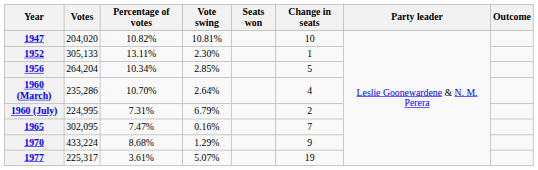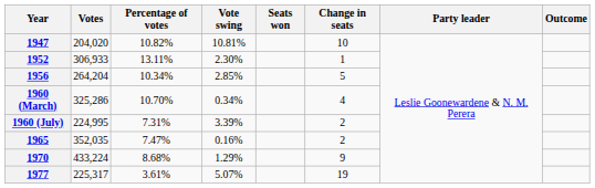 <table class="wikitable">
 <tr>
 <th>Year</th>
 <th>Votes</th>
 <th>Percentage of votes</th>
 <th>Vote swing</th>
 <th>Seats won</th>
 <th>Change in seats</th>
 <th>Party leader</th>
 <th>Outcome</th>
 </tr>
 <tr style="text-align:center;">
 <th><a href='#'>1947</a></th>
 <td>204,020</td>
 <td>10.82%</td>
 <td> 10.81%</td>
 <td></td>
 <td> 10</td>
 <td rowspan="8"><a href='#'>Leslie Goonewardene</a> & <a href='#'>N. M. Perera</a></td>
 <td></td>
 </tr>
 <tr style="text-align:center;">
 <th><a href='#'>1952</a></th>
-<td>305,133</td>
+<td>306,933</td>
 <td>13.11%</td>
 <td> 2.30%</td>
 <td></td>
 <td> 1</td>
 <td></td>
 </tr>
 <tr style="text-align:center;">
 <th><a href='#'>1956</a></th>
 <td>264,204</td>
 <td>10.34%</td>
 <td> 2.85%</td>
 <td></td>
 <td> 5</td>
 <td></td>
 </tr>
 <tr style="text-align:center;">
 <th><a href='#'>1960 (March)</a></th>
-<td>235,286</td>
+<td>325,286</td>
 <td>10.70%</td>
-<td> 2.64%</td>
+<td> 0.34%</td>
 <td></td>
 <td> 4</td>
 <td></td>
 </tr>
 <tr style="text-align:center;">
 <th><a href='#'>1960 (July)</a></th>
 <td>224,995</td>
 <td>7.31%</td>
-<td> 6.79%</td>
+<td> 3.39%</td>
 <td></td>
 <td> 2</td>
 <td></td>
 </tr>
 <tr style="text-align:center;">
 <th><a href='#'>1965</a></th>
-<td>302,095</td>
+<td>352,035</td>
 <td>7.47%</td>
 <td> 0.16%</td>
 <td></td>
-<td> 7</td>
+<td> 2</td>
 <td></td>
 </tr>
 <tr style="text-align:center;">
 <th><a href='#'>1970</a></th>
 <td>433,224</td>
 <td>8.68%</td>
 <td> 1.29%</td>
 <td></td>
 <td> 9</td>
 <td></td>
 </tr>
 <tr style="text-align:center;">
 <th><a href='#'>1977</a></th>
 <td>225,317</td>
 <td>3.61%</td>
 <td> 5.07%</td>
 <td></td>
 <td> 19</td>
 <td></td>
 </tr>
 </table>
